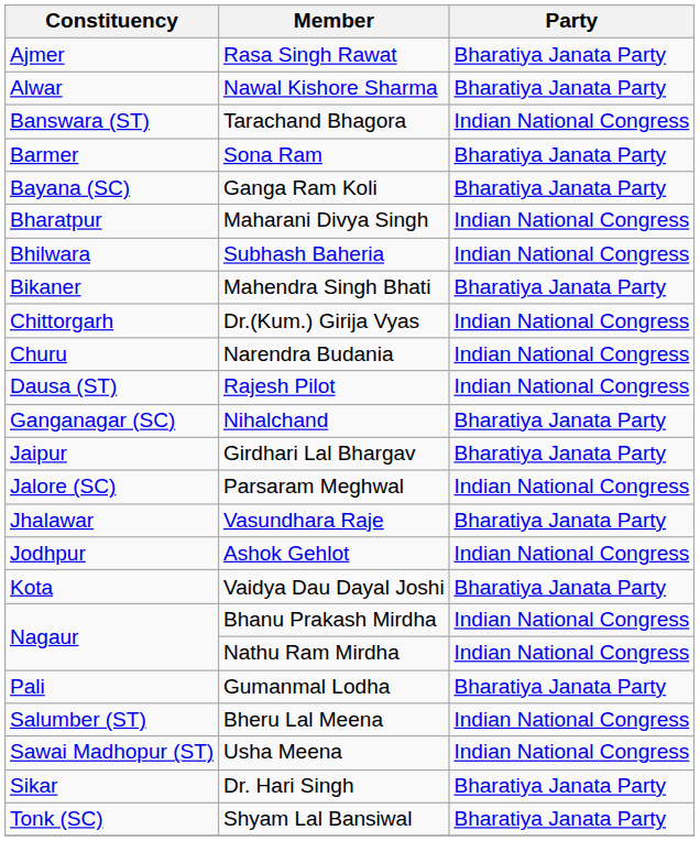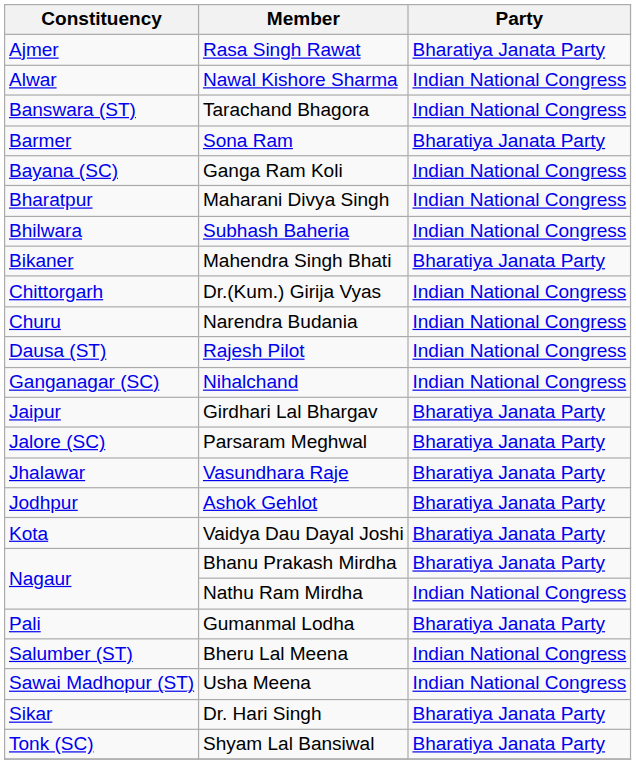 <table class="wikitable sortable">
 <tr>
 <th>Constituency</th>
 <th>Member</th>
 <th>Party</th>
 </tr>
 <tr>
 <td><a href='#'>Ajmer</a></td>
 <td><a href='#'>Rasa Singh Rawat</a></td>
 <td><a href='#'>Bharatiya Janata Party</a></td>
 </tr>
 <tr>
 <td><a href='#'>Alwar</a></td>
 <td><a href='#'>Nawal Kishore Sharma</a></td>
-<td><a href='#'>Bharatiya Janata Party</a></td>
+<td><a href='#'>Indian National Congress</a></td>
 </tr>
 <tr>
 <td><a href='#'>Banswara (ST)</a></td>
 <td>Tarachand Bhagora</td>
 <td><a href='#'>Indian National Congress</a></td>
 </tr>
 <tr>
 <td><a href='#'>Barmer</a></td>
 <td><a href='#'>Sona Ram</a></td>
 <td><a href='#'>Bharatiya Janata Party</a></td>
 </tr>
 <tr>
 <td><a href='#'>Bayana (SC)</a></td>
 <td>Ganga Ram Koli</td>
-<td><a href='#'>Bharatiya Janata Party</a></td>
+<td><a href='#'>Indian National Congress</a></td>
 </tr>
 <tr>
 <td><a href='#'>Bharatpur</a></td>
 <td>Maharani Divya Singh</td>
 <td><a href='#'>Indian National Congress</a></td>
 </tr>
 <tr>
 <td><a href='#'>Bhilwara</a></td>
 <td><a href='#'>Subhash Baheria</a></td>
 <td><a href='#'>Indian National Congress</a></td>
 </tr>
 <tr>
 <td><a href='#'>Bikaner</a></td>
 <td>Mahendra Singh Bhati</td>
 <td><a href='#'>Bharatiya Janata Party</a></td>
 </tr>
 <tr>
 <td><a href='#'>Chittorgarh</a></td>
 <td>Dr.(Kum.) Girija Vyas</td>
 <td><a href='#'>Indian National Congress</a></td>
 </tr>
 <tr>
 <td><a href='#'>Churu</a></td>
 <td>Narendra Budania</td>
 <td><a href='#'>Indian National Congress</a></td>
 </tr>
 <tr>
 <td><a href='#'>Dausa (ST)</a></td>
 <td><a href='#'>Rajesh Pilot</a></td>
 <td><a href='#'>Indian National Congress</a></td>
 </tr>
 <tr>
 <td><a href='#'>Ganganagar (SC)</a></td>
 <td><a href='#'>Nihalchand</a></td>
-<td><a href='#'>Bharatiya Janata Party</a></td>
+<td><a href='#'>Indian National Congress</a></td>
 </tr>
 <tr>
 <td><a href='#'>Jaipur</a></td>
 <td>Girdhari Lal Bhargav</td>
 <td><a href='#'>Bharatiya Janata Party</a></td>
 </tr>
 <tr>
 <td><a href='#'>Jalore (SC)</a></td>
 <td>Parsaram Meghwal</td>
-<td><a href='#'>Indian National Congress</a></td>
+<td><a href='#'>Bharatiya Janata Party</a></td>
 </tr>
 <tr>
 <td><a href='#'>Jhalawar</a></td>
 <td><a href='#'>Vasundhara Raje</a></td>
 <td><a href='#'>Bharatiya Janata Party</a></td>
 </tr>
 <tr>
 <td><a href='#'>Jodhpur</a></td>
 <td><a href='#'>Ashok Gehlot</a></td>
-<td><a href='#'>Indian National Congress</a></td>
+<td><a href='#'>Bharatiya Janata Party</a></td>
 </tr>
 <tr>
 <td><a href='#'>Kota</a></td>
 <td>Vaidya Dau Dayal Joshi</td>
 <td><a href='#'>Bharatiya Janata Party</a></td>
 </tr>
 <tr>
 <td rowspan=2><a href='#'>Nagaur</a></td>
 <td>Bhanu Prakash Mirdha</td>
-<td><a href='#'>Indian National Congress</a></td>
+<td><a href='#'>Bharatiya Janata Party</a></td>
 </tr>
 <tr>
 <td>Nathu Ram Mirdha</td>
 <td><a href='#'>Indian National Congress</a></td>
 </tr>
 <tr>
 <td><a href='#'>Pali</a></td>
 <td>Gumanmal Lodha</td>
 <td><a href='#'>Bharatiya Janata Party</a></td>
 </tr>
 <tr>
 <td><a href='#'>Salumber (ST)</a></td>
 <td>Bheru Lal Meena</td>
 <td><a href='#'>Indian National Congress</a></td>
 </tr>
 <tr>
 <td><a href='#'>Sawai Madhopur (ST)</a></td>
 <td>Usha Meena</td>
 <td><a href='#'>Indian National Congress</a></td>
 </tr>
 <tr>
 <td><a href='#'>Sikar</a></td>
 <td>Dr. Hari Singh</td>
 <td><a href='#'>Bharatiya Janata Party</a></td>
 </tr>
 <tr>
 <td><a href='#'>Tonk (SC)</a></td>
 <td>Shyam Lal Bansiwal</td>
 <td><a href='#'>Bharatiya Janata Party</a></td>
 </tr>
 <tr>
 </tr>
 </table>
